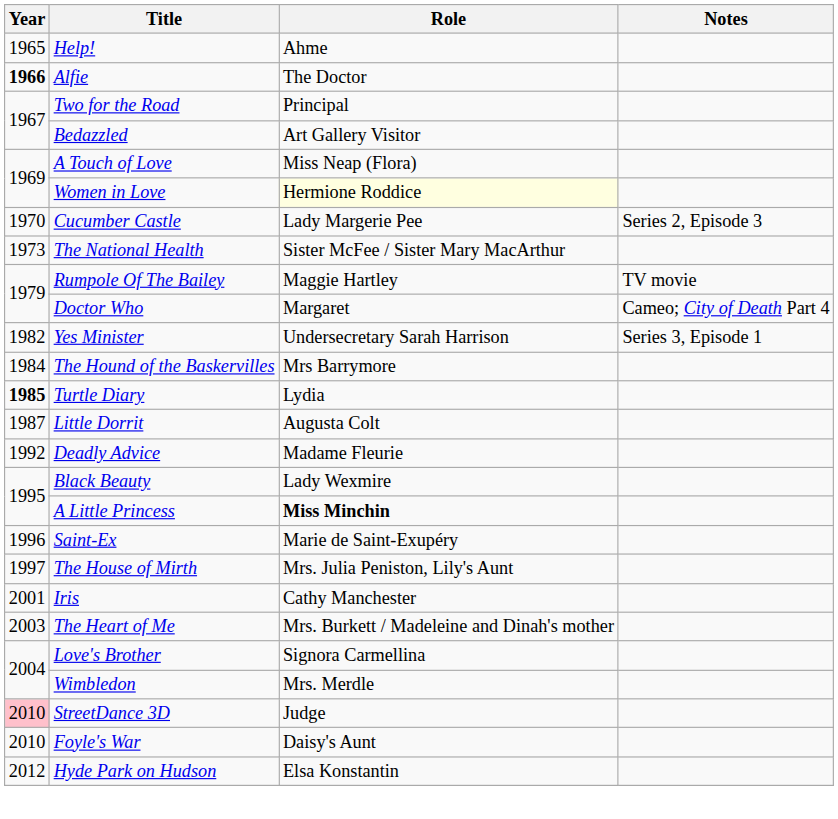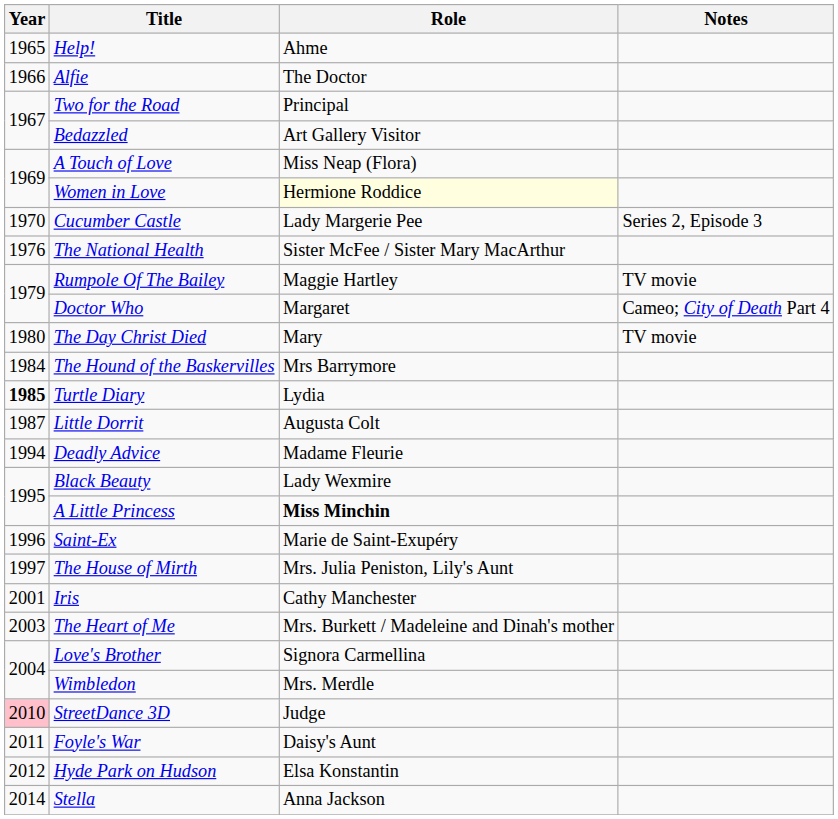 <table class="wikitable">
 <tr>
 <th>Year</th>
 <th>Title</th>
 <th>Role</th>
 <th>Notes</th>
 </tr>
 <tr>
 <td>1965</td>
 <td><em><a href='#'>Help!</a></em></td>
 <td>Ahme</td>
 <td></td>
 </tr>
 <tr>
-<td><strong>1966</strong></td>
+<td>1966</td>
 <td><em><a href='#'>Alfie</a></em></td>
 <td>The Doctor</td>
 <td></td>
 </tr>
 <tr>
 <td rowspan=2>1967</td>
 <td><em><a href='#'>Two for the Road</a></em></td>
 <td>Principal</td>
 <td></td>
 </tr>
 <tr>
 <td><em><a href='#'>Bedazzled</a></em></td>
 <td>Art Gallery Visitor</td>
 <td></td>
 </tr>
 <tr>
 <td rowspan=2>1969</td>
 <td><em><a href='#'>A Touch of Love</a></em></td>
 <td>Miss Neap (Flora)</td>
 <td></td>
 </tr>
 <tr>
 <td><em><a href='#'>Women in Love</a></em></td>
 <td style="background: lightyellow;">Hermione Roddice</td>
 <td></td>
 </tr>
 <tr>
 <td>1970</td>
 <td><em><a href='#'>Cucumber Castle</a></em></td>
 <td>Lady Margerie Pee</td>
 <td>Series 2, Episode 3</td>
 </tr>
 <tr>
-<td>1973</td>
+<td>1976</td>
 <td><em><a href='#'>The National Health</a></em></td>
 <td>Sister McFee / Sister Mary MacArthur</td>
 <td></td>
 </tr>
 <tr>
 <td rowspan="2">1979</td>
 <td><em><a href='#'>Rumpole Of The Bailey</a></em></td>
 <td>Maggie Hartley</td>
 <td>TV movie</td>
 </tr>
 <tr>
 <td><em><a href='#'>Doctor Who</a></em></td>
 <td>Margaret</td>
 <td>Cameo; <em><a href='#'>City of Death</a></em> Part 4</td>
 </tr>
 <tr>
-<td>1982</td>
-<td><em><a href='#'>Yes Minister</a></em></td>
-<td>Undersecretary Sarah Harrison</td>
-<td>Series 3, Episode 1</td>
+<td>1980</td>
+<td><em><a href='#'>The Day Christ Died</a></em></td>
+<td>Mary</td>
+<td>TV movie</td>
 </tr>
 <tr>
 <td>1984</td>
 <td><em><a href='#'>The Hound of the Baskervilles</a></em></td>
 <td>Mrs Barrymore</td>
 <td></td>
 </tr>
 <tr>
 <td><strong>1985</strong></td>
 <td><em><a href='#'>Turtle Diary</a></em></td>
 <td>Lydia</td>
 <td></td>
 </tr>
 <tr>
 <td>1987</td>
 <td><em><a href='#'>Little Dorrit</a></em></td>
 <td>Augusta Colt</td>
 <td></td>
 </tr>
 <tr>
-<td>1992</td>
+<td>1994</td>
 <td><em><a href='#'>Deadly Advice</a></em></td>
 <td>Madame Fleurie</td>
 <td></td>
 </tr>
 <tr>
 <td rowspan=2>1995</td>
 <td><em><a href='#'>Black Beauty</a></em></td>
 <td>Lady Wexmire</td>
 <td></td>
 </tr>
 <tr>
 <td><em><a href='#'>A Little Princess</a></em></td>
 <td><strong>Miss Minchin</strong></td>
 <td></td>
 </tr>
 <tr>
 <td>1996</td>
 <td><em><a href='#'>Saint-Ex</a></em></td>
 <td>Marie de Saint-Exupéry</td>
 <td></td>
 </tr>
 <tr>
 <td>1997</td>
 <td><em><a href='#'>The House of Mirth</a></em></td>
 <td>Mrs. Julia Peniston, Lily's Aunt</td>
 <td></td>
 </tr>
 <tr>
 <td>2001</td>
 <td><em><a href='#'>Iris</a></em></td>
 <td>Cathy Manchester</td>
 <td></td>
 </tr>
 <tr>
 <td>2003</td>
 <td><em><a href='#'>The Heart of Me</a></em></td>
 <td>Mrs. Burkett / Madeleine and Dinah's mother</td>
 <td></td>
 </tr>
 <tr>
 <td rowspan=2>2004</td>
 <td><em><a href='#'>Love's Brother</a></em></td>
 <td>Signora Carmellina</td>
 <td></td>
 </tr>
 <tr>
 <td><em><a href='#'>Wimbledon</a></em></td>
 <td>Mrs. Merdle</td>
 <td></td>
 </tr>
 <tr>
 <td style="background: pink;">2010</td>
 <td><em><a href='#'>StreetDance 3D</a></em></td>
 <td>Judge</td>
 <td></td>
 </tr>
 <tr>
-<td>2010</td>
+<td>2011</td>
 <td><em><a href='#'>Foyle's War</a></em></td>
 <td>Daisy's Aunt</td>
 <td></td>
 </tr>
 <tr>
 <td>2012</td>
 <td><em><a href='#'>Hyde Park on Hudson</a></em></td>
 <td>Elsa Konstantin</td>
 <td></td>
 </tr>
 <tr>
+<td>2014</td>
+<td><em><a href='#'>Stella</a></em></td>
+<td>Anna Jackson</td>
+<td></td>
+</tr>
+<tr>
 </tr>
 </table>
